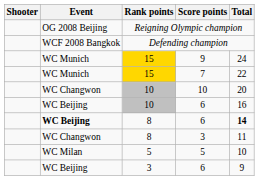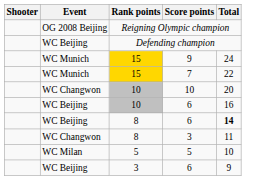 <table class="wikitable" style="font-size: 95%">
 <tr>
 <th>Shooter</th>
 <th>Event</th>
 <th>Rank points</th>
 <th>Score points</th>
 <th>Total</th>
 </tr>
 <tr>
 <td></td>
 <td>OG 2008 Beijing</td>
 <td colspan=3 style="text-align: center"><em>Reigning Olympic champion</em></td>
 </tr>
 <tr>
 <td></td>
-<td>WCF 2008 Bangkok</td>
+<td>WC Beijing</td>
 <td colspan=3 style="text-align: center"><em>Defending champion</em></td>
 </tr>
 <tr>
 <td></td>
 <td>WC Munich</td>
 <td style="text-align: center; background: gold">15</td>
 <td style="text-align: center">9</td>
 <td style="text-align: center">24</td>
 </tr>
 <tr>
 <td></td>
 <td>WC Munich</td>
 <td style="text-align: center; background: gold">15</td>
 <td style="text-align: center">7</td>
 <td style="text-align: center">22</td>
 </tr>
 <tr>
 <td></td>
 <td>WC Changwon</td>
 <td style="text-align: center; background: silver">10</td>
 <td style="text-align: center">10</td>
 <td style="text-align: center">20</td>
 </tr>
 <tr>
 <td></td>
 <td>WC Beijing</td>
 <td style="text-align: center; background: silver">10</td>
 <td style="text-align: center">6</td>
 <td style="text-align: center">16</td>
 </tr>
 <tr>
 <td></td>
-<td><strong>WC Beijing</strong></td>
+<td>WC Beijing</td>
 <td style="text-align: center; background: bronze">8</td>
 <td style="text-align: center">6</td>
 <td style="text-align: center"><strong>14</strong></td>
 </tr>
 <tr>
 <td></td>
 <td>WC Changwon</td>
 <td style="text-align: center; background: bronze">8</td>
 <td style="text-align: center">3</td>
 <td style="text-align: center">11</td>
 </tr>
 <tr>
 <td></td>
 <td>WC Milan</td>
 <td style="text-align: center">5</td>
 <td style="text-align: center">5</td>
 <td style="text-align: center">10</td>
 </tr>
 <tr>
 <td></td>
 <td>WC Beijing</td>
 <td style="text-align: center">3</td>
 <td style="text-align: center">6</td>
 <td style="text-align: center">9</td>
 </tr>
 </table>
